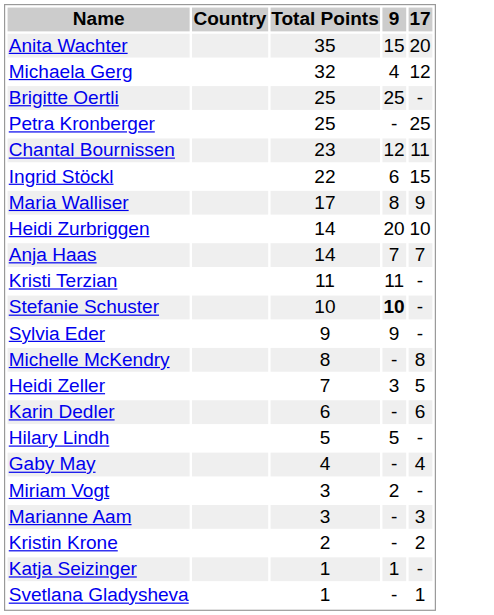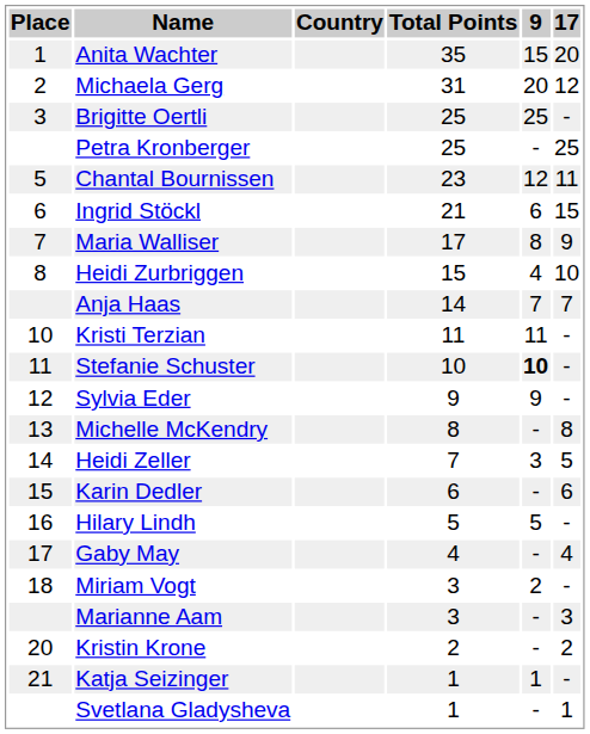 <table border="0" style="border: 1px solid #999; background-color:#FFFFFF; text-align:center">
 <tr align="center" bgcolor="#CCCCCC">
+<th>Place</th>
 <th>Name</th>
 <th>Country</th>
 <th>Total Points</th>
 <th>9</th>
 <th>17</th>
 </tr>
 <tr bgcolor="#EFEFEF">
+<td>1</td>
 <td align="left"><a href='#'>Anita Wachter</a></td>
 <td align="left"></td>
 <td>35</td>
 <td>15</td>
 <td>20</td>
 </tr>
 <tr>
+<td>2</td>
 <td align="left"><a href='#'>Michaela Gerg</a></td>
 <td align="left"></td>
-<td>32</td>
-<td>4</td>
+<td>31</td>
+<td>20</td>
 <td>12</td>
 </tr>
 <tr bgcolor="#EFEFEF">
+<td>3</td>
 <td align="left"><a href='#'>Brigitte Oertli</a></td>
 <td align="left"></td>
 <td>25</td>
 <td>25</td>
 <td>-</td>
 </tr>
 <tr>
+<td></td>
 <td align="left"><a href='#'>Petra Kronberger</a></td>
 <td align="left"></td>
 <td>25</td>
 <td>-</td>
 <td>25</td>
 </tr>
 <tr bgcolor="#EFEFEF">
+<td>5</td>
 <td align="left"><a href='#'>Chantal Bournissen</a></td>
 <td align="left"></td>
 <td>23</td>
 <td>12</td>
 <td>11</td>
 </tr>
 <tr>
+<td>6</td>
 <td align="left"><a href='#'>Ingrid Stöckl</a></td>
 <td align="left"></td>
-<td>22</td>
+<td>21</td>
 <td>6</td>
 <td>15</td>
 </tr>
 <tr bgcolor="#EFEFEF">
+<td>7</td>
 <td align="left"><a href='#'>Maria Walliser</a></td>
 <td align="left"></td>
 <td>17</td>
 <td>8</td>
 <td>9</td>
 </tr>
 <tr>
+<td>8</td>
 <td align="left"><a href='#'>Heidi Zurbriggen</a></td>
 <td align="left"></td>
-<td>14</td>
-<td>20</td>
+<td>15</td>
+<td>4</td>
 <td>10</td>
 </tr>
 <tr bgcolor="#EFEFEF">
+<td></td>
 <td align="left"><a href='#'>Anja Haas</a></td>
 <td align="left"></td>
 <td>14</td>
 <td>7</td>
 <td>7</td>
 </tr>
 <tr>
+<td>10</td>
 <td align="left"><a href='#'>Kristi Terzian</a></td>
 <td align="left"></td>
 <td>11</td>
 <td>11</td>
 <td>-</td>
 </tr>
 <tr bgcolor="#EFEFEF">
+<td>11</td>
 <td align="left"><a href='#'>Stefanie Schuster</a></td>
 <td align="left"></td>
 <td>10</td>
 <td><strong>10</strong></td>
 <td>-</td>
 </tr>
 <tr>
+<td>12</td>
 <td align="left"><a href='#'>Sylvia Eder</a></td>
 <td align="left"></td>
 <td>9</td>
 <td>9</td>
 <td>-</td>
 </tr>
 <tr bgcolor="#EFEFEF">
+<td>13</td>
 <td align="left"><a href='#'>Michelle McKendry</a></td>
 <td align="left"></td>
 <td>8</td>
 <td>-</td>
 <td>8</td>
 </tr>
 <tr>
+<td>14</td>
 <td align="left"><a href='#'>Heidi Zeller</a></td>
 <td align="left"></td>
 <td>7</td>
 <td>3</td>
 <td>5</td>
 </tr>
 <tr bgcolor="#EFEFEF">
+<td>15</td>
 <td align="left"><a href='#'>Karin Dedler</a></td>
 <td align="left"></td>
 <td>6</td>
 <td>-</td>
 <td>6</td>
 </tr>
 <tr>
+<td>16</td>
 <td align="left"><a href='#'>Hilary Lindh</a></td>
 <td align="left"></td>
 <td>5</td>
 <td>5</td>
 <td>-</td>
 </tr>
 <tr bgcolor="#EFEFEF">
+<td>17</td>
 <td align="left"><a href='#'>Gaby May</a></td>
 <td align="left"></td>
 <td>4</td>
 <td>-</td>
 <td>4</td>
 </tr>
 <tr>
+<td>18</td>
 <td align="left"><a href='#'>Miriam Vogt</a></td>
 <td align="left"></td>
 <td>3</td>
 <td>2</td>
 <td>-</td>
 </tr>
 <tr bgcolor="#EFEFEF">
+<td></td>
 <td align="left"><a href='#'>Marianne Aam</a></td>
 <td align="left"></td>
 <td>3</td>
 <td>-</td>
 <td>3</td>
 </tr>
 <tr>
+<td>20</td>
 <td align="left"><a href='#'>Kristin Krone</a></td>
 <td align="left"></td>
 <td>2</td>
 <td>-</td>
 <td>2</td>
 </tr>
 <tr bgcolor="#EFEFEF">
+<td>21</td>
 <td align="left"><a href='#'>Katja Seizinger</a></td>
 <td align="left"></td>
 <td>1</td>
 <td>1</td>
 <td>-</td>
 </tr>
 <tr>
+<td></td>
 <td align="left"><a href='#'>Svetlana Gladysheva</a></td>
 <td align="left"></td>
 <td>1</td>
 <td>-</td>
 <td>1</td>
 </tr>
 </table>
